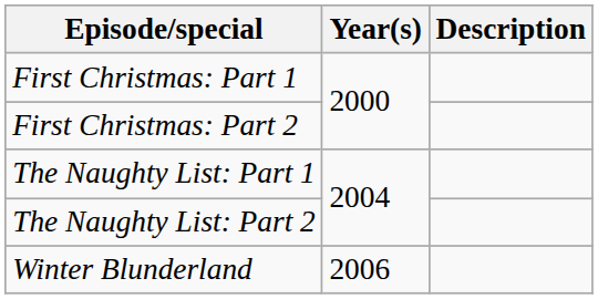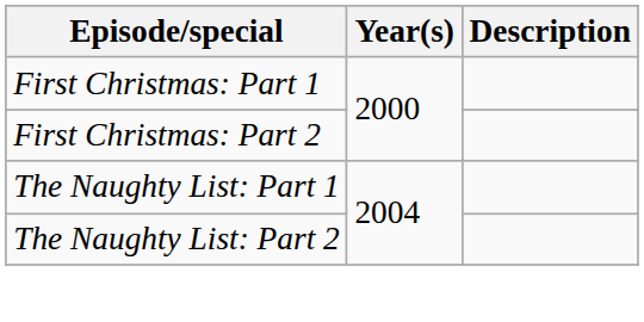 <table class="wikitable sortable">
 <tr>
 <th>Episode/special</th>
 <th>Year(s)</th>
 <th>Description</th>
 </tr>
 <tr>
 <td><em>First Christmas: Part 1</em></td>
 <td rowspan="2">2000</td>
 <td></td>
 </tr>
 <tr>
 <td><em>First Christmas: Part 2</em></td>
 <td></td>
 </tr>
 <tr>
 <td><em>The Naughty List: Part 1</em></td>
 <td rowspan="2">2004</td>
 <td></td>
 </tr>
 <tr>
 <td><em>The Naughty List: Part 2</em></td>
 <td></td>
 </tr>
-<tr>
-<td><em>Winter Blunderland</em></td>
-<td>2006</td>
-<td></td>
-</tr>
 </table>
